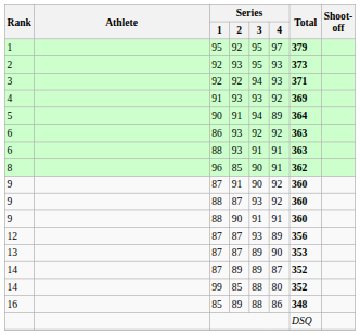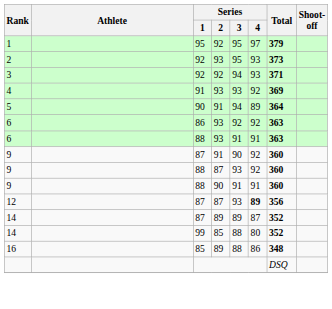 <table class="wikitable" style="font-size:95%" style="width:35em;" style="text-align:center">
 <tr>
 <th rowspan=2>Rank</th>
 <th rowspan=2 width=250>Athlete</th>
 <th colspan=4 width=110>Series</th>
 <th rowspan=2 width=40>Total</th>
 <th rowspan=2 width=40>Shoot-off</th>
 </tr>
 <tr>
 <th>1</th>
 <th>2</th>
 <th>3</th>
 <th>4</th>
 </tr>
 <tr bgcolor=ccffcc>
 <td>1</td>
 <td align=left></td>
 <td>95</td>
 <td>92</td>
 <td>95</td>
 <td>97</td>
 <td><strong>379</strong></td>
 <td></td>
 </tr>
 <tr bgcolor=ccffcc>
 <td>2</td>
 <td align=left></td>
 <td>92</td>
 <td>93</td>
 <td>95</td>
 <td>93</td>
 <td><strong>373</strong></td>
 <td></td>
 </tr>
 <tr bgcolor=ccffcc>
 <td>3</td>
 <td align=left></td>
 <td>92</td>
 <td>92</td>
 <td>94</td>
 <td>93</td>
 <td><strong>371</strong></td>
 <td></td>
 </tr>
 <tr bgcolor=ccffcc>
 <td>4</td>
 <td align=left></td>
 <td>91</td>
 <td>93</td>
 <td>93</td>
 <td>92</td>
 <td><strong>369</strong></td>
 <td></td>
 </tr>
 <tr bgcolor=ccffcc>
 <td>5</td>
 <td align=left></td>
 <td>90</td>
 <td>91</td>
 <td>94</td>
 <td>89</td>
 <td><strong>364</strong></td>
 <td></td>
 </tr>
 <tr bgcolor=ccffcc>
 <td>6</td>
 <td align=left></td>
 <td>86</td>
 <td>93</td>
 <td>92</td>
 <td>92</td>
 <td><strong>363</strong></td>
 <td></td>
 </tr>
 <tr bgcolor=ccffcc>
 <td>6</td>
 <td align=left></td>
 <td>88</td>
 <td>93</td>
 <td>91</td>
 <td>91</td>
 <td><strong>363</strong></td>
 <td></td>
 </tr>
-<tr bgcolor=ccffcc>
-<td>8</td>
-<td align=left></td>
-<td>96</td>
-<td>85</td>
-<td>90</td>
-<td>91</td>
-<td><strong>362</strong></td>
-<td></td>
-</tr>
 <tr>
 <td>9</td>
 <td align=left></td>
 <td>87</td>
 <td>91</td>
 <td>90</td>
 <td>92</td>
 <td><strong>360</strong></td>
 <td></td>
 </tr>
 <tr>
 <td>9</td>
 <td align=left></td>
 <td>88</td>
 <td>87</td>
 <td>93</td>
 <td>92</td>
 <td><strong>360</strong></td>
 <td></td>
 </tr>
 <tr>
 <td>9</td>
 <td align=left></td>
 <td>88</td>
 <td>90</td>
 <td>91</td>
 <td>91</td>
 <td><strong>360</strong></td>
 <td></td>
 </tr>
 <tr>
 <td>12</td>
 <td align=left></td>
 <td>87</td>
 <td>87</td>
 <td>93</td>
-<td>89</td>
+<td><strong>89</strong></td>
 <td><strong>356</strong></td>
-<td></td>
-</tr>
-<tr>
-<td>13</td>
-<td align=left></td>
-<td>87</td>
-<td>87</td>
-<td>89</td>
-<td>90</td>
-<td><strong>353</strong></td>
 <td></td>
 </tr>
 <tr>
 <td>14</td>
 <td align=left></td>
 <td>87</td>
 <td>89</td>
 <td>89</td>
 <td>87</td>
 <td><strong>352</strong></td>
 <td></td>
 </tr>
 <tr>
 <td>14</td>
 <td align=left></td>
 <td>99</td>
 <td>85</td>
 <td>88</td>
 <td>80</td>
 <td><strong>352</strong></td>
 <td></td>
 </tr>
 <tr>
 <td>16</td>
 <td align=left></td>
 <td>85</td>
 <td>89</td>
 <td>88</td>
 <td>86</td>
 <td><strong>348</strong></td>
 <td></td>
 </tr>
 <tr>
 <td></td>
 <td align=left></td>
 <td colspan=4></td>
 <td><em>DSQ</em></td>
 <td></td>
 </tr>
 <tr>
 </tr>
 </table>
